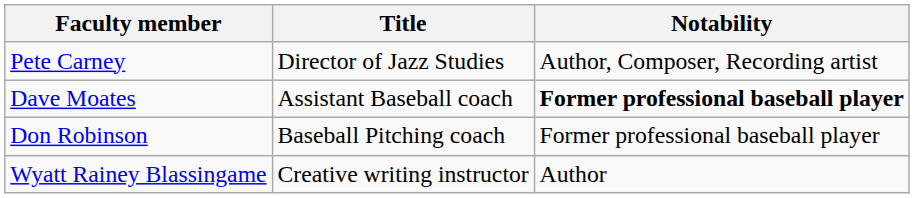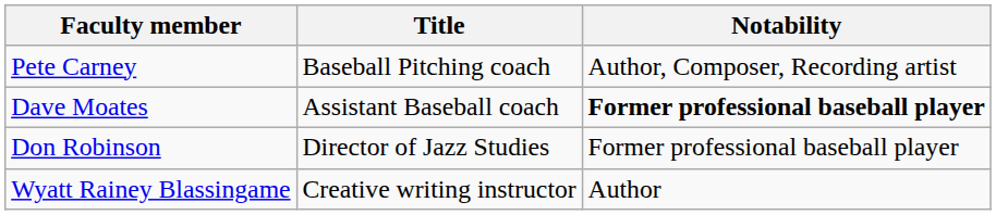 <table class="wikitable">
 <tr>
 <th>Faculty member</th>
 <th>Title</th>
 <th>Notability</th>
 </tr>
 <tr>
 <td><a href='#'>Pete Carney</a></td>
-<td>Director of Jazz Studies</td>
+<td>Baseball Pitching coach</td>
 <td>Author, Composer, Recording artist</td>
 </tr>
 <tr>
 <td><a href='#'>Dave Moates</a></td>
 <td>Assistant Baseball coach</td>
 <td><strong>Former professional baseball player</strong></td>
 </tr>
 <tr>
 <td><a href='#'>Don Robinson</a></td>
-<td>Baseball Pitching coach</td>
+<td>Director of Jazz Studies</td>
 <td>Former professional baseball player</td>
 </tr>
 <tr>
 <td><a href='#'>Wyatt Rainey Blassingame</a></td>
 <td>Creative writing instructor</td>
 <td>Author</td>
 </tr>
 </table>
